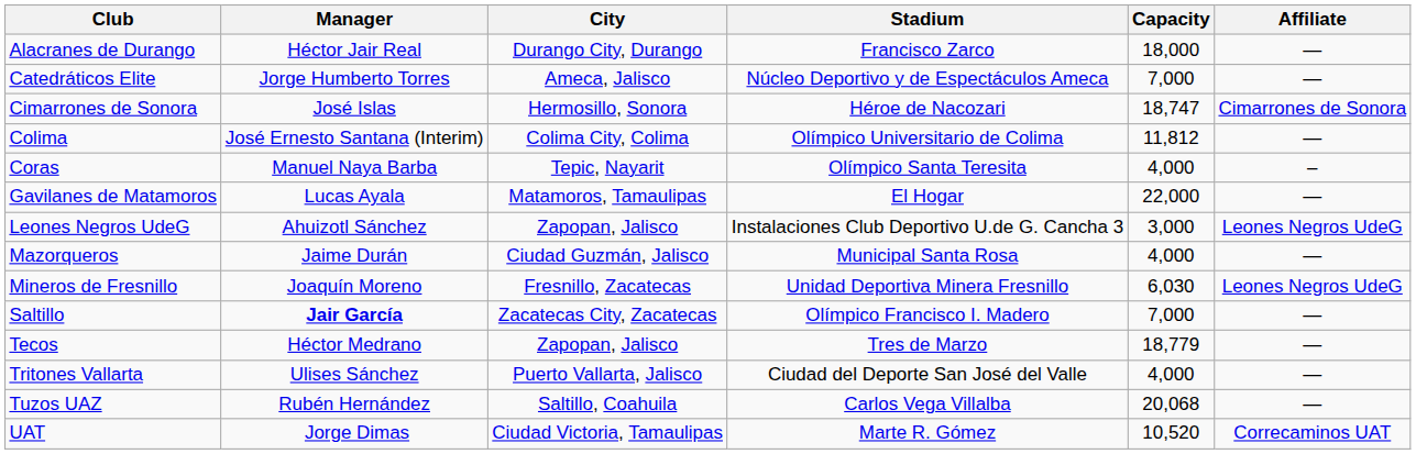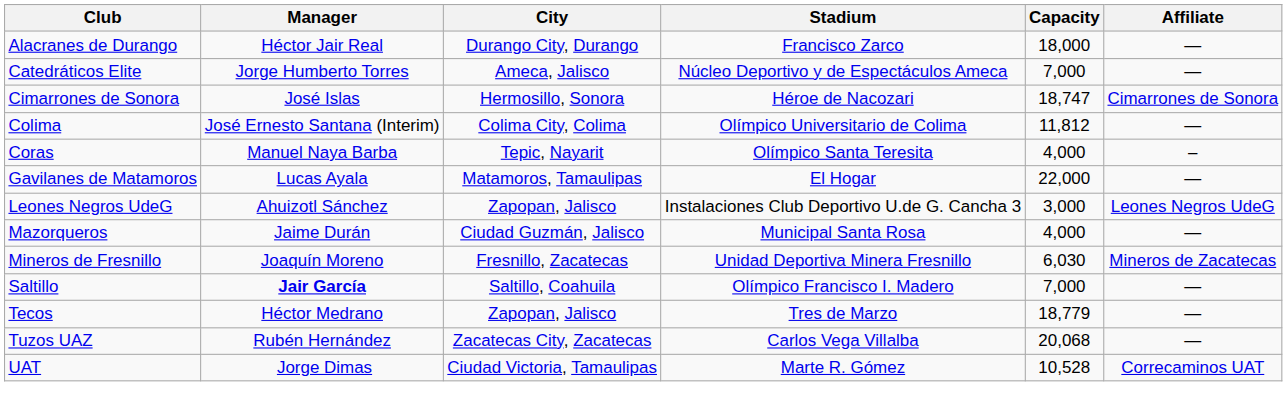 <table class="wikitable sortable" style="text-align: center;">
 <tr>
 <th>Club</th>
 <th>Manager</th>
 <th>City</th>
 <th>Stadium</th>
 <th>Capacity</th>
 <th>Affiliate</th>
 </tr>
 <tr>
 <td align="left"><a href='#'>Alacranes de Durango</a></td>
 <td> <a href='#'>Héctor Jair Real</a></td>
 <td><a href='#'>Durango City</a>, <a href='#'>Durango</a></td>
 <td><a href='#'>Francisco Zarco</a></td>
 <td>18,000</td>
 <td>—</td>
 </tr>
 <tr>
 <td align="left"><a href='#'>Catedráticos Elite</a></td>
 <td> <a href='#'>Jorge Humberto Torres</a></td>
 <td><a href='#'>Ameca</a>, <a href='#'>Jalisco</a></td>
 <td><a href='#'>Núcleo Deportivo y de Espectáculos Ameca</a></td>
 <td>7,000</td>
 <td>—</td>
 </tr>
 <tr>
 <td align="left"><a href='#'>Cimarrones de Sonora</a></td>
 <td> <a href='#'>José Islas</a></td>
 <td><a href='#'>Hermosillo</a>, <a href='#'>Sonora</a></td>
 <td><a href='#'>Héroe de Nacozari</a></td>
 <td>18,747</td>
 <td><a href='#'>Cimarrones de Sonora</a></td>
 </tr>
 <tr>
 <td align="left"><a href='#'>Colima</a></td>
 <td> <a href='#'>José Ernesto Santana</a> (Interim)</td>
 <td><a href='#'>Colima City</a>, <a href='#'>Colima</a></td>
 <td><a href='#'>Olímpico Universitario de Colima</a></td>
 <td>11,812</td>
 <td>—</td>
 </tr>
 <tr>
 <td align="left"><a href='#'>Coras</a></td>
 <td> <a href='#'>Manuel Naya Barba</a></td>
 <td><a href='#'>Tepic</a>, <a href='#'>Nayarit</a></td>
 <td><a href='#'>Olímpico Santa Teresita</a></td>
 <td>4,000</td>
 <td>–</td>
 </tr>
 <tr>
 <td align="left"><a href='#'>Gavilanes de Matamoros</a></td>
 <td> <a href='#'>Lucas Ayala</a></td>
 <td><a href='#'>Matamoros</a>, <a href='#'>Tamaulipas</a></td>
 <td><a href='#'>El Hogar</a></td>
 <td>22,000</td>
 <td>—</td>
 </tr>
 <tr>
 <td align="left"><a href='#'>Leones Negros UdeG</a></td>
 <td> <a href='#'>Ahuizotl Sánchez</a></td>
 <td><a href='#'>Zapopan</a>, <a href='#'>Jalisco</a></td>
 <td>Instalaciones Club Deportivo U.de G. Cancha 3</td>
 <td>3,000</td>
 <td><a href='#'>Leones Negros UdeG</a></td>
 </tr>
 <tr>
 <td align="left"><a href='#'>Mazorqueros</a></td>
 <td> <a href='#'>Jaime Durán</a></td>
 <td><a href='#'>Ciudad Guzmán</a>, <a href='#'>Jalisco</a></td>
 <td><a href='#'>Municipal Santa Rosa</a></td>
 <td>4,000</td>
 <td>—</td>
 </tr>
 <tr>
 <td align="left"><a href='#'>Mineros de Fresnillo</a></td>
 <td> <a href='#'>Joaquín Moreno</a></td>
 <td><a href='#'>Fresnillo</a>, <a href='#'>Zacatecas</a></td>
 <td><a href='#'>Unidad Deportiva Minera Fresnillo</a></td>
 <td>6,030</td>
-<td><a href='#'>Leones Negros UdeG</a></td>
+<td><a href='#'>Mineros de Zacatecas</a></td>
 </tr>
 <tr>
 <td align="left"><a href='#'>Saltillo</a></td>
 <td><strong> <a href='#'>Jair García</a></strong></td>
-<td><a href='#'>Zacatecas City</a>, <a href='#'>Zacatecas</a></td>
+<td><a href='#'>Saltillo</a>, <a href='#'>Coahuila</a></td>
 <td><a href='#'>Olímpico Francisco I. Madero</a></td>
 <td>7,000</td>
 <td>—</td>
 </tr>
 <tr>
 <td align="left"><a href='#'>Tecos</a></td>
 <td> <a href='#'>Héctor Medrano</a></td>
 <td><a href='#'>Zapopan</a>, <a href='#'>Jalisco</a></td>
 <td><a href='#'>Tres de Marzo</a></td>
 <td>18,779</td>
 <td>—</td>
 </tr>
 <tr>
-<td align="left"><a href='#'>Tritones Vallarta</a></td>
-<td> <a href='#'>Ulises Sánchez</a></td>
-<td><a href='#'>Puerto Vallarta</a>, <a href='#'>Jalisco</a></td>
-<td>Ciudad del Deporte San José del Valle</td>
-<td>4,000</td>
-<td>—</td>
-</tr>
-<tr>
 <td align="left"><a href='#'>Tuzos UAZ</a></td>
 <td> <a href='#'>Rubén Hernández</a></td>
-<td><a href='#'>Saltillo</a>, <a href='#'>Coahuila</a></td>
+<td><a href='#'>Zacatecas City</a>, <a href='#'>Zacatecas</a></td>
 <td><a href='#'>Carlos Vega Villalba</a></td>
 <td>20,068</td>
 <td>—</td>
 </tr>
 <tr>
 <td align="left"><a href='#'>UAT</a></td>
 <td> <a href='#'>Jorge Dimas</a></td>
 <td><a href='#'>Ciudad Victoria</a>, <a href='#'>Tamaulipas</a></td>
 <td><a href='#'>Marte R. Gómez</a></td>
-<td>10,520</td>
+<td>10,528</td>
 <td><a href='#'>Correcaminos UAT</a></td>
 </tr>
 </table>
